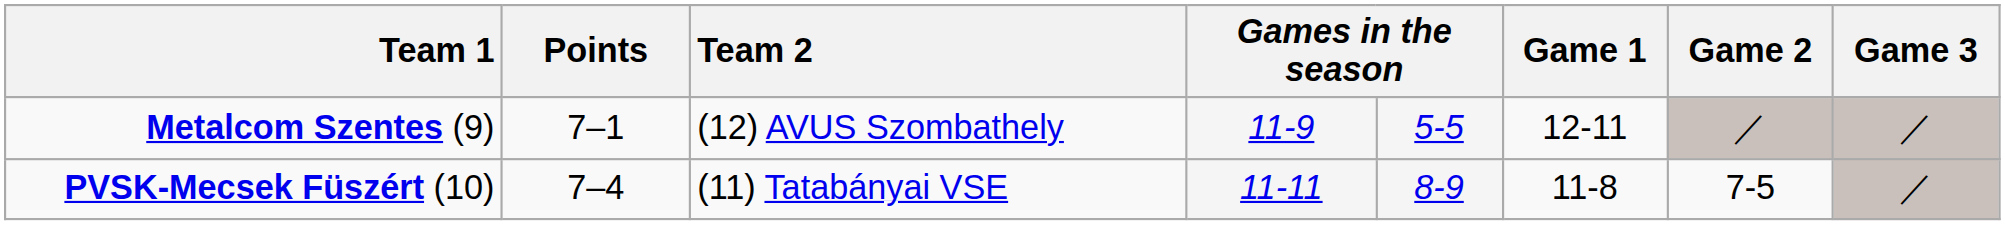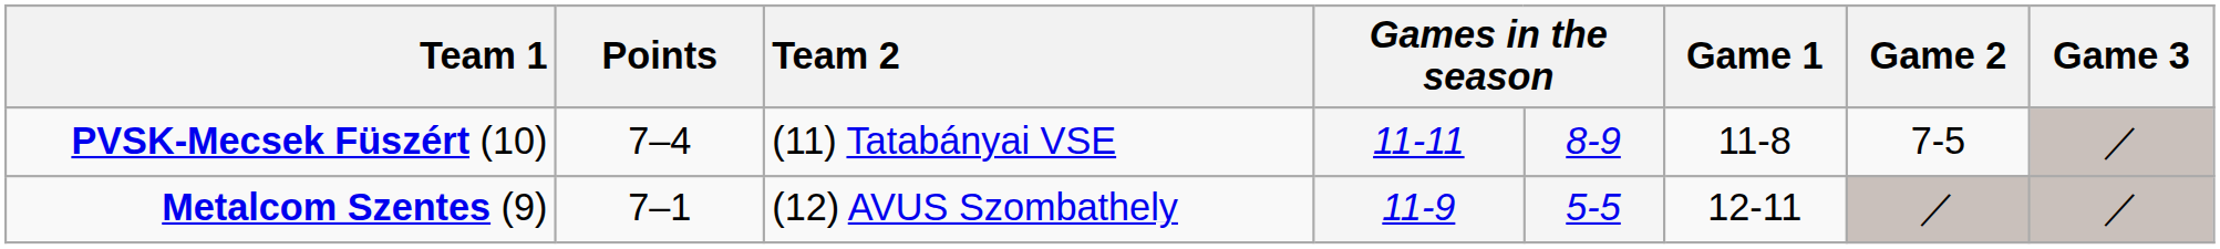 <table class=wikitable style="text-align:center">
 <tr>
 <th style="width:225px; text-align:right;">Team 1</th>
 <th style="width:80px;">Points</th>
 <th style="width:225px; text-align:left;">Team 2</th>
 <th colspan=2; style="width:140px;"><em>Games in the season</em></th>
 <th style="width:70px;">Game 1</th>
 <th style="width:70px;">Game 2</th>
 <th style="width:70px;">Game 3</th>
 </tr>
 <tr>
+<td style="text-align:right;"><strong><a href='#'>PVSK-Mecsek Füszért</a></strong> (10) </td>
+<td>7–4</td>
+<td style="text-align:left;"> (11) <a href='#'>Tatabányai VSE</a></td>
+<td bgcolor=#f5f5f5><em><a href='#'>11-11</a> </em></td>
+<td bgcolor=#f5f5f5><em><a href='#'>8-9</a> </em></td>
+<td>11-8</td>
+<td>7-5</td>
+<td bgcolor=#c9c0bb>／</td>
+</tr>
+<tr>
 <td style="text-align:right;"><strong><a href='#'>Metalcom Szentes</a></strong> (9) </td>
 <td>7–1</td>
 <td style="text-align:left;"> (12) <a href='#'>AVUS Szombathely</a></td>
 <td bgcolor=#f5f5f5><em><a href='#'>11-9</a> </em></td>
 <td bgcolor=#f5f5f5><em><a href='#'>5-5</a> </em></td>
 <td>12-11</td>
 <td bgcolor=#c9c0bb>／</td>
 <td bgcolor=#c9c0bb>／</td>
 </tr>
-<tr>
-<td style="text-align:right;"><strong><a href='#'>PVSK-Mecsek Füszért</a></strong> (10) </td>
-<td>7–4</td>
-<td style="text-align:left;"> (11) <a href='#'>Tatabányai VSE</a></td>
-<td bgcolor=#f5f5f5><em><a href='#'>11-11</a> </em></td>
-<td bgcolor=#f5f5f5><em><a href='#'>8-9</a> </em></td>
-<td>11-8</td>
-<td>7-5</td>
-<td bgcolor=#c9c0bb>／</td>
-</tr>
 </table>
